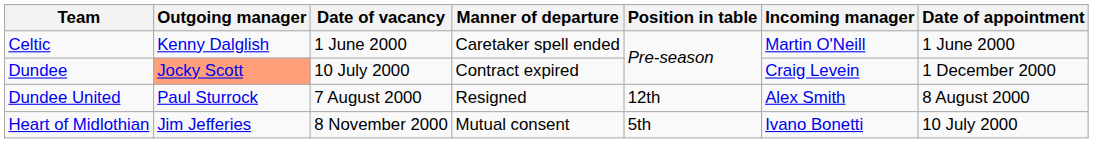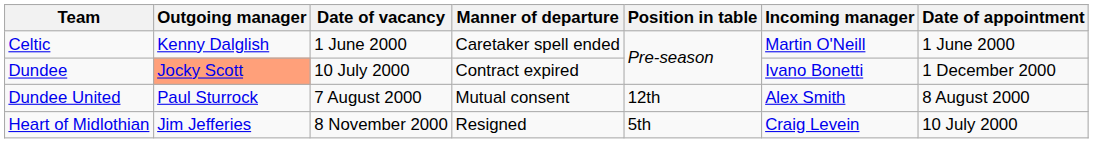 <table class="wikitable sortable">
 <tr>
 <th>Team</th>
 <th>Outgoing manager</th>
 <th>Date of vacancy</th>
 <th>Manner of departure</th>
 <th>Position in table</th>
 <th>Incoming manager</th>
 <th>Date of appointment</th>
 </tr>
 <tr>
 <td><a href='#'>Celtic</a></td>
 <td> <a href='#'>Kenny Dalglish</a></td>
 <td>1 June 2000</td>
 <td>Caretaker spell ended</td>
 <td rowspan=2><em>Pre-season</em></td>
 <td> <a href='#'>Martin O'Neill</a></td>
 <td>1 June 2000</td>
 </tr>
 <tr>
 <td><a href='#'>Dundee</a></td>
 <td style="background: lightsalmon;"> <a href='#'>Jocky Scott</a></td>
 <td>10 July 2000</td>
 <td>Contract expired</td>
-<td> <a href='#'>Craig Levein</a></td>
+<td> <a href='#'>Ivano Bonetti</a></td>
 <td>1 December 2000</td>
 </tr>
 <tr>
 <td><a href='#'>Dundee United</a></td>
 <td> <a href='#'>Paul Sturrock</a></td>
 <td>7 August 2000</td>
-<td>Resigned</td>
+<td>Mutual consent</td>
 <td>12th</td>
 <td> <a href='#'>Alex Smith</a></td>
 <td>8 August 2000</td>
 </tr>
 <tr>
 <td><a href='#'>Heart of Midlothian</a></td>
 <td> <a href='#'>Jim Jefferies</a></td>
 <td>8 November 2000</td>
-<td>Mutual consent</td>
+<td>Resigned</td>
 <td>5th</td>
-<td> <a href='#'>Ivano Bonetti</a></td>
+<td> <a href='#'>Craig Levein</a></td>
 <td>10 July 2000</td>
 </tr>
 </table>
